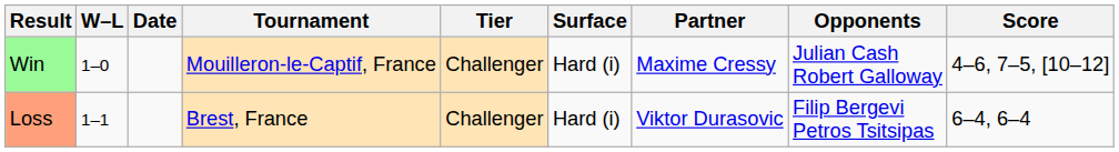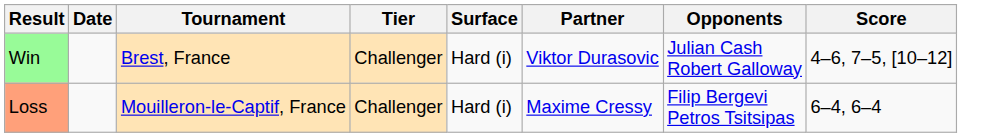 <table class="sortable wikitable">
 <tr>
 <th>Result</th>
-<th class=unsortable>W–L</th>
 <th>Date</th>
 <th>Tournament</th>
 <th>Tier</th>
 <th>Surface</th>
 <th>Partner</th>
 <th>Opponents</th>
 <th class=unsortable>Score</th>
 </tr>
 <tr>
 <td bgcolor=98FB98>Win</td>
-<td><small>1–0</small></td>
+<td><a href='#'></a></td>
+<td style="background:moccasin;"><a href='#'>Brest</a>, France</td>
+<td style="background:moccasin;">Challenger</td>
+<td>Hard (i)</td>
+<td> <a href='#'>Viktor Durasovic</a></td>
+<td> <a href='#'>Julian Cash</a> <br>  <a href='#'>Robert Galloway</a></td>
+<td>4–6, 7–5, [10–12]</td>
+</tr>
+<tr>
+<td bgcolor=FFA07A>Loss</td>
 <td><a href='#'></a></td>
 <td style="background:moccasin;"><a href='#'>Mouilleron-le-Captif</a>, France</td>
 <td style="background:moccasin;">Challenger</td>
 <td>Hard (i)</td>
 <td> <a href='#'>Maxime Cressy</a></td>
-<td> <a href='#'>Julian Cash</a> <br>  <a href='#'>Robert Galloway</a></td>
-<td>4–6, 7–5, [10–12]</td>
-</tr>
-<tr>
-<td bgcolor=FFA07A>Loss</td>
-<td><small>1–1</small></td>
-<td><a href='#'></a></td>
-<td style="background:moccasin;"><a href='#'>Brest</a>, France</td>
-<td style="background:moccasin;">Challenger</td>
-<td>Hard (i)</td>
-<td> <a href='#'>Viktor Durasovic</a></td>
 <td> <a href='#'>Filip Bergevi</a> <br>  <a href='#'>Petros Tsitsipas</a></td>
 <td>6–4, 6–4</td>
 </tr>
 </table>
